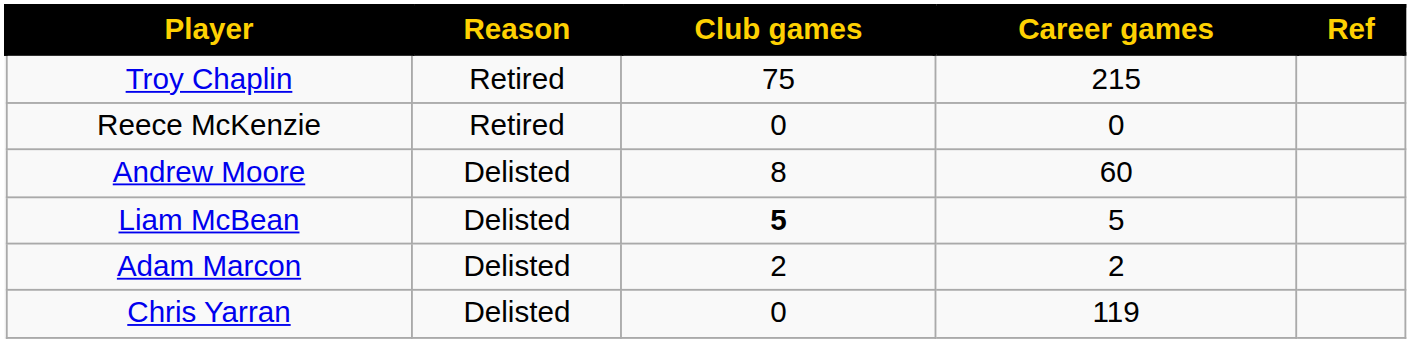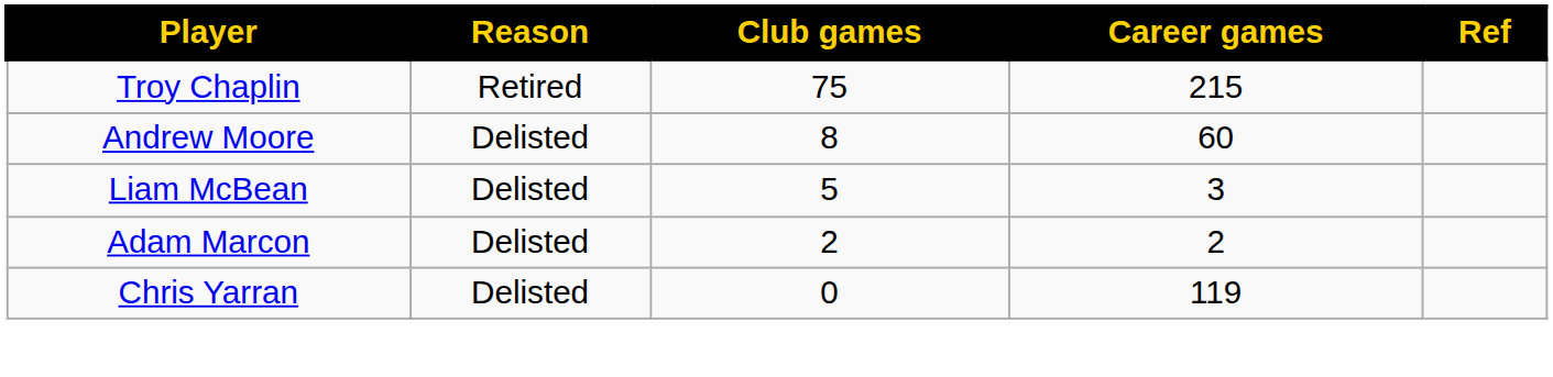 <table class="wikitable" style="text-align:center; font-size:100%; width:60%;">
 <tr>
 <th style="background:black; color:#FED102; border: solid black 2px;">Player</th>
 <th style="background:black; color:#FED102; border: solid black 2px;">Reason</th>
 <th style="background:black; color:#FED102; border: solid black 2px;">Club games</th>
 <th style="background:black; color:#FED102; border: solid black 2px;">Career games</th>
 <th style="background:black; color:#FED102; border: solid black 2px;">Ref</th>
 </tr>
 <tr>
 <td><a href='#'>Troy Chaplin</a></td>
 <td>Retired</td>
 <td>75</td>
 <td>215</td>
 <td></td>
 </tr>
 <tr>
-<td>Reece McKenzie</td>
-<td>Retired</td>
-<td>0</td>
-<td>0</td>
-<td></td>
-</tr>
-<tr>
 <td><a href='#'>Andrew Moore</a></td>
 <td>Delisted</td>
 <td>8</td>
 <td>60</td>
 <td></td>
 </tr>
 <tr>
 <td><a href='#'>Liam McBean</a></td>
 <td>Delisted</td>
-<td><strong>5</strong></td>
 <td>5</td>
+<td>3</td>
 <td></td>
 </tr>
 <tr>
 <td><a href='#'>Adam Marcon</a></td>
 <td>Delisted</td>
 <td>2</td>
 <td>2</td>
 <td></td>
 </tr>
 <tr>
 <td><a href='#'>Chris Yarran</a></td>
 <td>Delisted</td>
 <td>0</td>
 <td>119</td>
 <td></td>
 </tr>
 </table>
